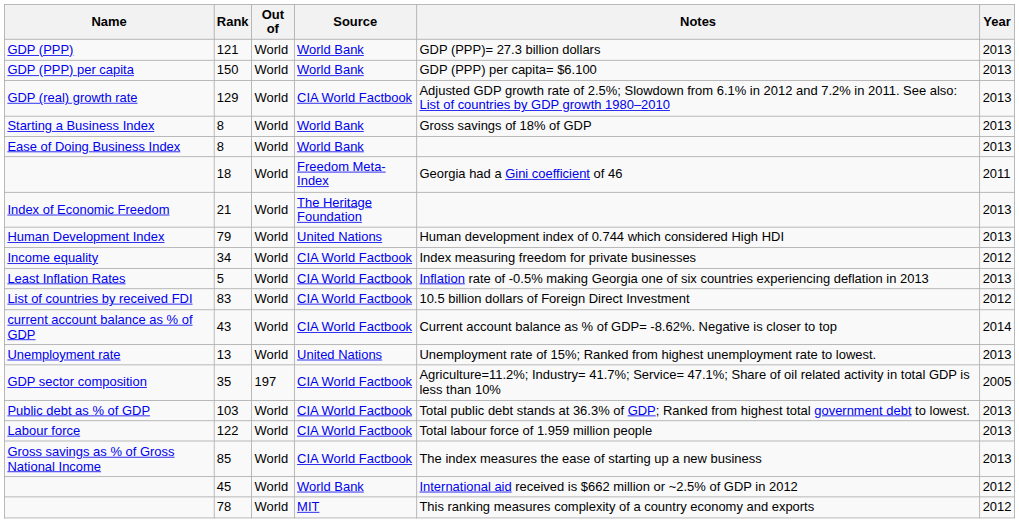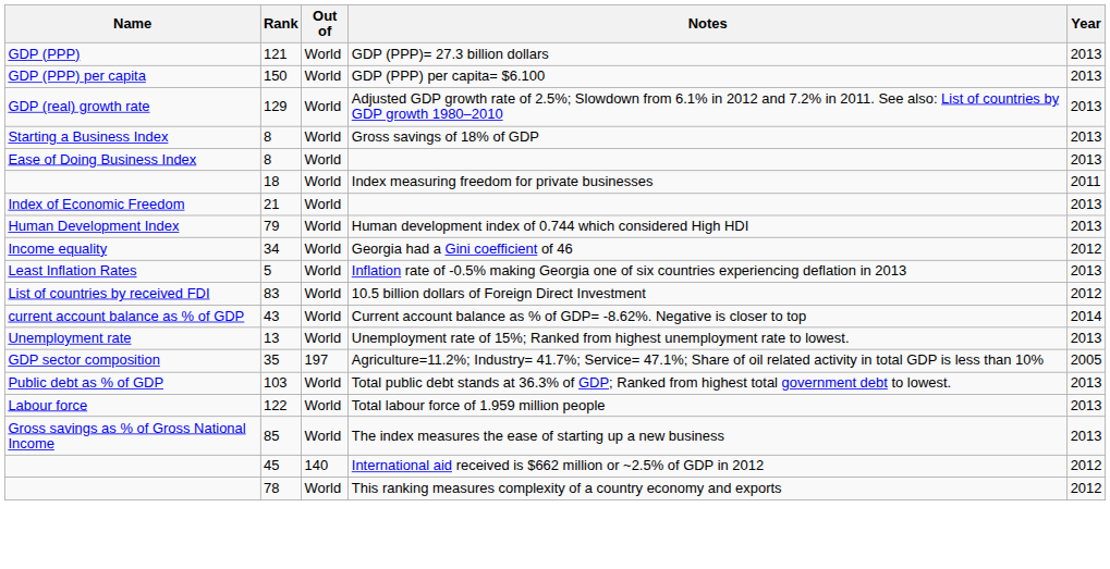 <table class="wikitable sortable" style="text-align:left">
 <tr>
 <th>Name</th>
 <th>Rank</th>
 <th>Out of</th>
-<th>Source</th>
 <th>Notes</th>
 <th>Year</th>
 </tr>
 <tr>
 <td><a href='#'>GDP (PPP)</a></td>
 <td>121</td>
 <td>World</td>
-<td><a href='#'>World Bank</a></td>
 <td>GDP (PPP)= 27.3 billion dollars</td>
 <td>2013</td>
 </tr>
 <tr>
 <td><a href='#'>GDP (PPP) per capita</a></td>
 <td>150</td>
 <td>World</td>
-<td><a href='#'>World Bank</a></td>
 <td>GDP (PPP) per capita= $6.100</td>
 <td>2013</td>
 </tr>
 <tr>
 <td><a href='#'>GDP (real) growth rate</a></td>
 <td>129</td>
 <td>World</td>
-<td><a href='#'>CIA World Factbook</a></td>
 <td>Adjusted GDP growth rate of 2.5%; Slowdown from 6.1% in 2012 and 7.2% in 2011. See also: <a href='#'>List of countries by GDP growth 1980–2010</a></td>
 <td>2013</td>
 </tr>
 <tr>
 <td><a href='#'>Starting a Business Index</a></td>
 <td>8</td>
 <td>World</td>
-<td><a href='#'>World Bank</a></td>
 <td>Gross savings of 18% of GDP</td>
 <td>2013</td>
 </tr>
 <tr>
 <td><a href='#'>Ease of Doing Business Index</a></td>
 <td>8</td>
 <td>World</td>
-<td><a href='#'>World Bank</a></td>
 <td></td>
 <td>2013</td>
 </tr>
 <tr>
 <td></td>
 <td>18</td>
 <td>World</td>
-<td><a href='#'>Freedom Meta-Index</a></td>
-<td>Georgia had a <a href='#'>Gini coefficient</a> of 46</td>
+<td>Index measuring freedom for private businesses</td>
 <td>2011</td>
 </tr>
 <tr>
 <td><a href='#'>Index of Economic Freedom</a></td>
 <td>21</td>
 <td>World</td>
-<td><a href='#'>The Heritage Foundation</a></td>
 <td></td>
 <td>2013</td>
 </tr>
 <tr>
 <td><a href='#'>Human Development Index</a></td>
 <td>79</td>
 <td>World</td>
-<td><a href='#'>United Nations</a></td>
 <td>Human development index of 0.744 which considered High HDI</td>
 <td>2013</td>
 </tr>
 <tr>
 <td><a href='#'>Income equality</a></td>
 <td>34</td>
 <td>World</td>
-<td><a href='#'>CIA World Factbook</a></td>
-<td>Index measuring freedom for private businesses</td>
+<td>Georgia had a <a href='#'>Gini coefficient</a> of 46</td>
 <td>2012</td>
 </tr>
 <tr>
 <td><a href='#'>Least Inflation Rates</a></td>
 <td>5</td>
 <td>World</td>
-<td><a href='#'>CIA World Factbook</a></td>
 <td><a href='#'>Inflation</a> rate of -0.5% making Georgia one of six countries experiencing deflation in 2013</td>
 <td>2013</td>
 </tr>
 <tr>
 <td><a href='#'>List of countries by received FDI</a></td>
 <td>83</td>
 <td>World</td>
-<td><a href='#'>CIA World Factbook</a></td>
 <td>10.5 billion dollars of Foreign Direct Investment</td>
 <td>2012</td>
 </tr>
 <tr>
 <td><a href='#'>current account balance as % of GDP</a></td>
 <td>43</td>
 <td>World</td>
-<td><a href='#'>CIA World Factbook</a></td>
 <td>Current account balance as % of GDP= -8.62%. Negative is closer to top</td>
 <td>2014</td>
 </tr>
 <tr>
 <td><a href='#'>Unemployment rate</a></td>
 <td>13</td>
 <td>World</td>
-<td><a href='#'>United Nations</a></td>
 <td>Unemployment rate of 15%; Ranked from highest unemployment rate to lowest.</td>
 <td>2013</td>
 </tr>
 <tr>
 <td><a href='#'>GDP sector composition</a></td>
 <td>35</td>
 <td>197</td>
-<td><a href='#'>CIA World Factbook</a></td>
 <td>Agriculture=11.2%; Industry= 41.7%; Service= 47.1%; Share of oil related activity in total GDP is less than 10%</td>
 <td>2005</td>
 </tr>
 <tr>
 <td><a href='#'>Public debt as % of GDP</a></td>
 <td>103</td>
 <td>World</td>
-<td><a href='#'>CIA World Factbook</a></td>
 <td>Total public debt stands at 36.3% of <a href='#'>GDP</a>; Ranked from highest total <a href='#'>government debt</a> to lowest.</td>
 <td>2013</td>
 </tr>
 <tr>
 <td><a href='#'>Labour force</a></td>
 <td>122</td>
 <td>World</td>
-<td><a href='#'>CIA World Factbook</a></td>
 <td>Total labour force of 1.959 million people</td>
 <td>2013</td>
 </tr>
 <tr>
 <td><a href='#'>Gross savings as % of Gross National Income</a></td>
 <td>85</td>
 <td>World</td>
-<td><a href='#'>CIA World Factbook</a></td>
 <td>The index measures the ease of starting up a new business</td>
 <td>2013</td>
 </tr>
 <tr>
 <td></td>
 <td>45</td>
-<td>World</td>
-<td><a href='#'>World Bank</a></td>
+<td>140</td>
 <td><a href='#'>International aid</a> received is $662 million or ~2.5% of GDP in 2012</td>
 <td>2012</td>
 </tr>
 <tr>
 <td></td>
 <td>78</td>
 <td>World</td>
-<td><a href='#'>MIT</a></td>
 <td>This ranking measures complexity of a country economy and exports</td>
 <td>2012</td>
 </tr>
 </table>
